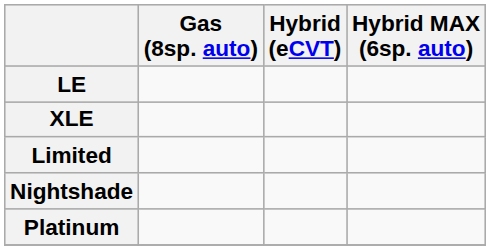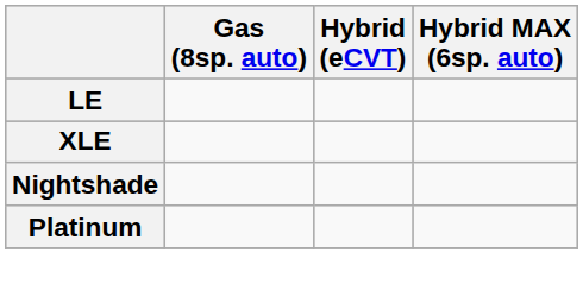 <table class="wikitable unsortable" style="font-size:90%;text-align:center;">
 <tr>
 <th></th>
 <th>Gas<br>(8sp. <a href='#'>auto</a>)</th>
 <th>Hybrid<br>(e<a href='#'>CVT</a>)</th>
 <th>Hybrid MAX<br>(6sp. <a href='#'>auto</a>)</th>
 </tr>
 <tr>
 <th>LE</th>
 <td></td>
 <td></td>
 <td></td>
 </tr>
 <tr>
 <th>XLE</th>
 <td></td>
 <td></td>
 <td></td>
 </tr>
 <tr>
-<th>Limited</th>
-<td></td>
-<td></td>
-<td></td>
-</tr>
-<tr>
 <th>Nightshade</th>
 <td></td>
 <td></td>
 <td></td>
 </tr>
 <tr>
 <th>Platinum</th>
 <td></td>
 <td></td>
 <td></td>
 </tr>
 <tr>
 </tr>
 </table>
